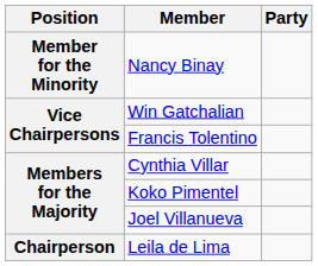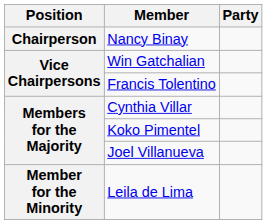 <table class="wikitable">
 <tr>
 <th>Position</th>
 <th>Member</th>
 <th colspan="2">Party</th>
 </tr>
 <tr>
-<th><strong>Member</strong><br><strong>for the</strong><br><strong>Minority</strong></th>
+<th><strong>Chairperson</strong></th>
 <td><a href='#'>Nancy Binay</a></td>
 <td></td>
 </tr>
 <tr>
 <th rowspan=2><strong>Vice<br>Chairpersons</strong></th>
 <td><a href='#'>Win Gatchalian</a></td>
 <td></td>
 </tr>
 <tr>
 <td><a href='#'>Francis Tolentino</a></td>
 <td></td>
 </tr>
 <tr>
 <th rowspan="3"><strong>Members</strong><br><strong>for the</strong><br><strong>Majority</strong></th>
 <td><a href='#'>Cynthia Villar</a></td>
 <td></td>
 </tr>
 <tr>
 <td><a href='#'>Koko Pimentel</a></td>
 <td></td>
 </tr>
 <tr>
 <td><a href='#'>Joel Villanueva</a></td>
 <td></td>
 </tr>
 <tr>
-<th><strong>Chairperson</strong></th>
+<th><strong>Member</strong><br><strong>for the</strong><br><strong>Minority</strong></th>
 <td><a href='#'>Leila de Lima</a></td>
 <td></td>
 </tr>
 </table>
